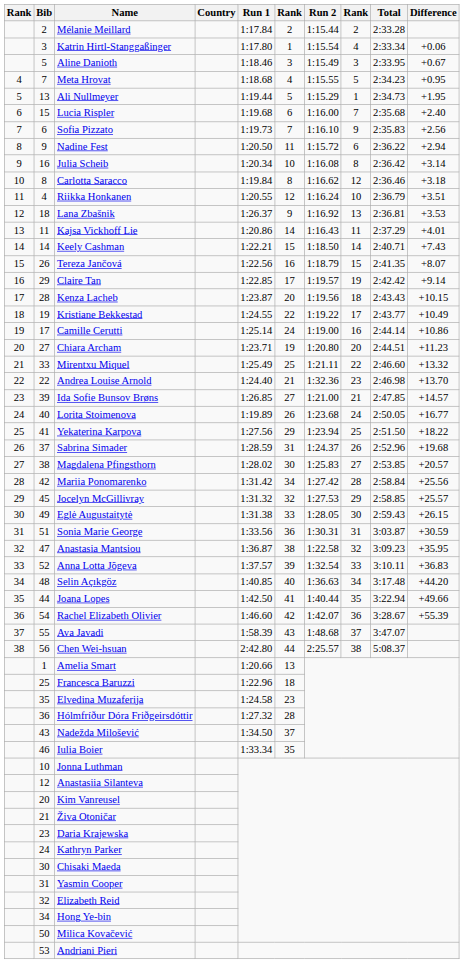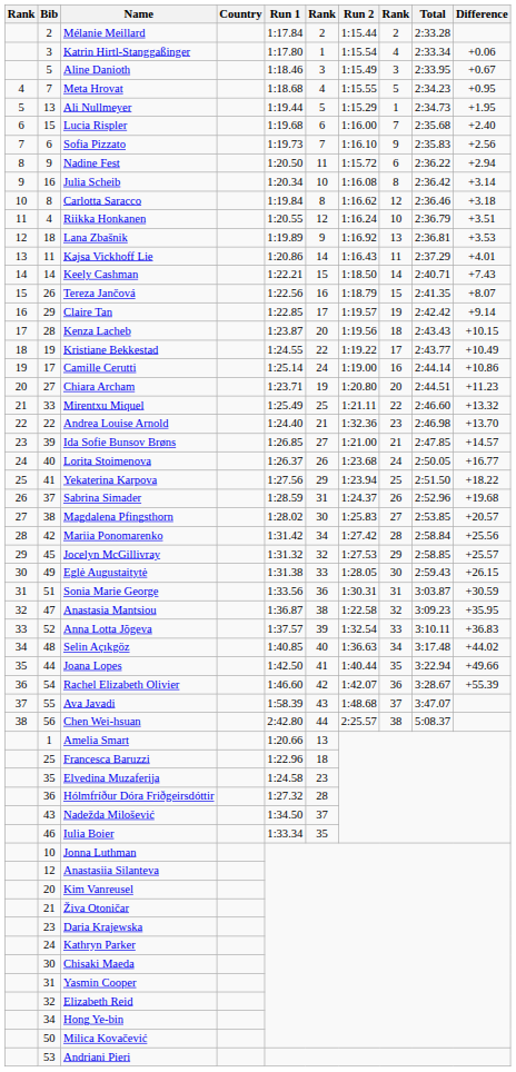 <table class="wikitable sortable" style="text-align:center">
 <tr>
 <th>Rank</th>
 <th>Bib</th>
 <th>Name</th>
 <th>Country</th>
 <th>Run 1</th>
 <th>Rank</th>
 <th>Run 2</th>
 <th>Rank</th>
 <th>Total</th>
 <th>Difference</th>
 </tr>
 <tr>
 <td></td>
 <td>2</td>
 <td align=left><a href='#'>Mélanie Meillard</a></td>
 <td align=left></td>
 <td>1:17.84</td>
 <td>2</td>
 <td>1:15.44</td>
 <td>2</td>
 <td>2:33.28</td>
 <td></td>
 </tr>
 <tr>
 <td></td>
 <td>3</td>
 <td align=left><a href='#'>Katrin Hirtl-Stanggaßinger</a></td>
 <td align=left></td>
 <td>1:17.80</td>
 <td>1</td>
 <td>1:15.54</td>
 <td>4</td>
 <td>2:33.34</td>
 <td>+0.06</td>
 </tr>
 <tr>
 <td></td>
 <td>5</td>
 <td align=left><a href='#'>Aline Danioth</a></td>
 <td align=left></td>
 <td>1:18.46</td>
 <td>3</td>
 <td>1:15.49</td>
 <td>3</td>
 <td>2:33.95</td>
 <td>+0.67</td>
 </tr>
 <tr>
 <td>4</td>
 <td>7</td>
 <td align=left><a href='#'>Meta Hrovat</a></td>
 <td align=left></td>
 <td>1:18.68</td>
 <td>4</td>
 <td>1:15.55</td>
 <td>5</td>
 <td>2:34.23</td>
 <td>+0.95</td>
 </tr>
 <tr>
 <td>5</td>
 <td>13</td>
 <td align=left><a href='#'>Ali Nullmeyer</a></td>
 <td align=left></td>
 <td>1:19.44</td>
 <td>5</td>
 <td>1:15.29</td>
 <td>1</td>
 <td>2:34.73</td>
 <td>+1.95</td>
 </tr>
 <tr>
 <td>6</td>
 <td>15</td>
 <td align=left><a href='#'>Lucia Rispler</a></td>
 <td align=left></td>
 <td>1:19.68</td>
 <td>6</td>
 <td>1:16.00</td>
 <td>7</td>
 <td>2:35.68</td>
 <td>+2.40</td>
 </tr>
 <tr>
 <td>7</td>
 <td>6</td>
 <td align=left><a href='#'>Sofia Pizzato</a></td>
 <td align=left></td>
 <td>1:19.73</td>
 <td>7</td>
 <td>1:16.10</td>
 <td>9</td>
 <td>2:35.83</td>
 <td>+2.56</td>
 </tr>
 <tr>
 <td>8</td>
 <td>9</td>
 <td align=left><a href='#'>Nadine Fest</a></td>
 <td align=left></td>
 <td>1:20.50</td>
 <td>11</td>
 <td>1:15.72</td>
 <td>6</td>
 <td>2:36.22</td>
 <td>+2.94</td>
 </tr>
 <tr>
 <td>9</td>
 <td>16</td>
 <td align=left><a href='#'>Julia Scheib</a></td>
 <td align=left></td>
 <td>1:20.34</td>
 <td>10</td>
 <td>1:16.08</td>
 <td>8</td>
 <td>2:36.42</td>
 <td>+3.14</td>
 </tr>
 <tr>
 <td>10</td>
 <td>8</td>
 <td align=left><a href='#'>Carlotta Saracco</a></td>
 <td align=left></td>
 <td>1:19.84</td>
 <td>8</td>
 <td>1:16.62</td>
 <td>12</td>
 <td>2:36.46</td>
 <td>+3.18</td>
 </tr>
 <tr>
 <td>11</td>
 <td>4</td>
 <td align=left><a href='#'>Riikka Honkanen</a></td>
 <td align=left></td>
 <td>1:20.55</td>
 <td>12</td>
 <td>1:16.24</td>
 <td>10</td>
 <td>2:36.79</td>
 <td>+3.51</td>
 </tr>
 <tr>
 <td>12</td>
 <td>18</td>
 <td align=left><a href='#'>Lana Zbašnik</a></td>
 <td align=left></td>
-<td>1:26.37</td>
+<td>1:19.89</td>
 <td>9</td>
 <td>1:16.92</td>
 <td>13</td>
 <td>2:36.81</td>
 <td>+3.53</td>
 </tr>
 <tr>
 <td>13</td>
 <td>11</td>
 <td align=left><a href='#'>Kajsa Vickhoff Lie</a></td>
 <td align=left></td>
 <td>1:20.86</td>
 <td>14</td>
 <td>1:16.43</td>
 <td>11</td>
 <td>2:37.29</td>
 <td>+4.01</td>
 </tr>
 <tr>
 <td>14</td>
 <td>14</td>
 <td align=left><a href='#'>Keely Cashman</a></td>
 <td align=left></td>
 <td>1:22.21</td>
 <td>15</td>
 <td>1:18.50</td>
 <td>14</td>
 <td>2:40.71</td>
 <td>+7.43</td>
 </tr>
 <tr>
 <td>15</td>
 <td>26</td>
 <td align=left><a href='#'>Tereza Jančová</a></td>
 <td align=left></td>
 <td>1:22.56</td>
 <td>16</td>
 <td>1:18.79</td>
 <td>15</td>
 <td>2:41.35</td>
 <td>+8.07</td>
 </tr>
 <tr>
 <td>16</td>
 <td>29</td>
 <td align=left><a href='#'>Claire Tan</a></td>
 <td align=left></td>
 <td>1:22.85</td>
 <td>17</td>
 <td>1:19.57</td>
 <td>19</td>
 <td>2:42.42</td>
 <td>+9.14</td>
 </tr>
 <tr>
 <td>17</td>
 <td>28</td>
 <td align=left><a href='#'>Kenza Lacheb</a></td>
 <td align=left></td>
 <td>1:23.87</td>
 <td>20</td>
 <td>1:19.56</td>
 <td>18</td>
 <td>2:43.43</td>
 <td>+10.15</td>
 </tr>
 <tr>
 <td>18</td>
 <td>19</td>
 <td align=left><a href='#'>Kristiane Bekkestad</a></td>
 <td align=left></td>
 <td>1:24.55</td>
 <td>22</td>
 <td>1:19.22</td>
 <td>17</td>
 <td>2:43.77</td>
 <td>+10.49</td>
 </tr>
 <tr>
 <td>19</td>
 <td>17</td>
 <td align=left><a href='#'>Camille Cerutti</a></td>
 <td align=left></td>
 <td>1:25.14</td>
 <td>24</td>
 <td>1:19.00</td>
 <td>16</td>
 <td>2:44.14</td>
 <td>+10.86</td>
 </tr>
 <tr>
 <td>20</td>
 <td>27</td>
 <td align=left><a href='#'>Chiara Archam</a></td>
 <td align=left></td>
 <td>1:23.71</td>
 <td>19</td>
 <td>1:20.80</td>
 <td>20</td>
 <td>2:44.51</td>
 <td>+11.23</td>
 </tr>
 <tr>
 <td>21</td>
 <td>33</td>
 <td align=left><a href='#'>Mirentxu Miquel</a></td>
 <td align=left></td>
 <td>1:25.49</td>
 <td>25</td>
 <td>1:21.11</td>
 <td>22</td>
 <td>2:46.60</td>
 <td>+13.32</td>
 </tr>
 <tr>
 <td>22</td>
 <td>22</td>
 <td align=left><a href='#'>Andrea Louise Arnold</a></td>
 <td align=left></td>
 <td>1:24.40</td>
 <td>21</td>
 <td>1:32.36</td>
 <td>23</td>
 <td>2:46.98</td>
 <td>+13.70</td>
 </tr>
 <tr>
 <td>23</td>
 <td>39</td>
 <td align=left><a href='#'>Ida Sofie Bunsov Brøns</a></td>
 <td align=left></td>
 <td>1:26.85</td>
 <td>27</td>
 <td>1:21.00</td>
 <td>21</td>
 <td>2:47.85</td>
 <td>+14.57</td>
 </tr>
 <tr>
 <td>24</td>
 <td>40</td>
 <td align=left><a href='#'>Lorita Stoimenova</a></td>
 <td align=left></td>
-<td>1:19.89</td>
+<td>1:26.37</td>
 <td>26</td>
 <td>1:23.68</td>
 <td>24</td>
 <td>2:50.05</td>
 <td>+16.77</td>
 </tr>
 <tr>
 <td>25</td>
 <td>41</td>
 <td align=left><a href='#'>Yekaterina Karpova</a></td>
 <td align=left></td>
 <td>1:27.56</td>
 <td>29</td>
 <td>1:23.94</td>
 <td>25</td>
 <td>2:51.50</td>
 <td>+18.22</td>
 </tr>
 <tr>
 <td>26</td>
 <td>37</td>
 <td align=left><a href='#'>Sabrina Simader</a></td>
 <td align=left></td>
 <td>1:28.59</td>
 <td>31</td>
 <td>1:24.37</td>
 <td>26</td>
 <td>2:52.96</td>
 <td>+19.68</td>
 </tr>
 <tr>
 <td>27</td>
 <td>38</td>
 <td align=left><a href='#'>Magdalena Pfingsthorn</a></td>
 <td align=left></td>
 <td>1:28.02</td>
 <td>30</td>
 <td>1:25.83</td>
 <td>27</td>
 <td>2:53.85</td>
 <td>+20.57</td>
 </tr>
 <tr>
 <td>28</td>
 <td>42</td>
 <td align=left><a href='#'>Mariia Ponomarenko</a></td>
 <td align=left></td>
 <td>1:31.42</td>
 <td>34</td>
 <td>1:27.42</td>
 <td>28</td>
 <td>2:58.84</td>
 <td>+25.56</td>
 </tr>
 <tr>
 <td>29</td>
 <td>45</td>
 <td align=left><a href='#'>Jocelyn McGillivray</a></td>
 <td align=left></td>
 <td>1:31.32</td>
 <td>32</td>
 <td>1:27.53</td>
 <td>29</td>
 <td>2:58.85</td>
 <td>+25.57</td>
 </tr>
 <tr>
 <td>30</td>
 <td>49</td>
 <td align=left><a href='#'>Eglė Augustaitytė</a></td>
 <td align=left></td>
 <td>1:31.38</td>
 <td>33</td>
 <td>1:28.05</td>
 <td>30</td>
 <td>2:59.43</td>
 <td>+26.15</td>
 </tr>
 <tr>
 <td>31</td>
 <td>51</td>
 <td align=left><a href='#'>Sonia Marie George</a></td>
 <td align=left></td>
 <td>1:33.56</td>
 <td>36</td>
 <td>1:30.31</td>
 <td>31</td>
 <td>3:03.87</td>
 <td>+30.59</td>
 </tr>
 <tr>
 <td>32</td>
 <td>47</td>
 <td align=left><a href='#'>Anastasia Mantsiou</a></td>
 <td align=left></td>
 <td>1:36.87</td>
 <td>38</td>
 <td>1:22.58</td>
 <td>32</td>
 <td>3:09.23</td>
 <td>+35.95</td>
 </tr>
 <tr>
 <td>33</td>
 <td>52</td>
 <td align=left><a href='#'>Anna Lotta Jõgeva</a></td>
 <td align=left></td>
 <td>1:37.57</td>
 <td>39</td>
 <td>1:32.54</td>
 <td>33</td>
 <td>3:10.11</td>
 <td>+36.83</td>
 </tr>
 <tr>
 <td>34</td>
 <td>48</td>
 <td align=left><a href='#'>Selin Açıkgöz</a></td>
 <td align=left></td>
 <td>1:40.85</td>
 <td>40</td>
 <td>1:36.63</td>
 <td>34</td>
 <td>3:17.48</td>
-<td>+44.20</td>
+<td>+44.02</td>
 </tr>
 <tr>
 <td>35</td>
 <td>44</td>
 <td align=left><a href='#'>Joana Lopes</a></td>
 <td align=left></td>
 <td>1:42.50</td>
 <td>41</td>
 <td>1:40.44</td>
 <td>35</td>
 <td>3:22.94</td>
 <td>+49.66</td>
 </tr>
 <tr>
 <td>36</td>
 <td>54</td>
 <td align=left><a href='#'>Rachel Elizabeth Olivier</a></td>
 <td align=left></td>
 <td>1:46.60</td>
 <td>42</td>
 <td>1:42.07</td>
 <td>36</td>
 <td>3:28.67</td>
 <td>+55.39</td>
 </tr>
 <tr>
 <td>37</td>
 <td>55</td>
 <td align=left><a href='#'>Ava Javadi</a></td>
 <td align=left></td>
 <td>1:58.39</td>
 <td>43</td>
 <td>1:48.68</td>
 <td>37</td>
 <td>3:47.07</td>
 <td></td>
 </tr>
 <tr>
 <td>38</td>
 <td>56</td>
 <td align=left><a href='#'>Chen Wei-hsuan</a></td>
 <td align=left></td>
 <td>2:42.80</td>
 <td>44</td>
 <td>2:25.57</td>
 <td>38</td>
 <td>5:08.37</td>
 <td></td>
 </tr>
 <tr>
 <td></td>
 <td>1</td>
 <td align=left><a href='#'>Amelia Smart</a></td>
 <td align=left></td>
 <td>1:20.66</td>
 <td>13</td>
 <td rowspan=6 colspan=4></td>
 </tr>
 <tr>
 <td></td>
 <td>25</td>
 <td align=left><a href='#'>Francesca Baruzzi</a></td>
 <td align=left></td>
 <td>1:22.96</td>
 <td>18</td>
 </tr>
 <tr>
 <td></td>
 <td>35</td>
 <td align=left><a href='#'>Elvedina Muzaferija</a></td>
 <td align=left></td>
 <td>1:24.58</td>
 <td>23</td>
 </tr>
 <tr>
 <td></td>
 <td>36</td>
 <td align=left><a href='#'>Hólmfríður Dóra Friðgeirsdóttir</a></td>
 <td align=left></td>
 <td>1:27.32</td>
 <td>28</td>
 </tr>
 <tr>
 <td></td>
 <td>43</td>
 <td align=left><a href='#'>Nadežda Milošević</a></td>
 <td align=left></td>
 <td>1:34.50</td>
 <td>37</td>
 </tr>
 <tr>
 <td></td>
 <td>46</td>
 <td align=left><a href='#'>Iulia Boier</a></td>
 <td align=left></td>
 <td>1:33.34</td>
 <td>35</td>
 </tr>
 <tr>
 <td></td>
 <td>10</td>
 <td align=left><a href='#'>Jonna Luthman</a></td>
 <td align=left></td>
 <td rowspan=11 colspan=6></td>
 </tr>
 <tr>
 <td></td>
 <td>12</td>
 <td align=left><a href='#'>Anastasiia Silanteva</a></td>
 <td align=left></td>
 </tr>
 <tr>
 <td></td>
 <td>20</td>
 <td align=left><a href='#'>Kim Vanreusel</a></td>
 <td align=left></td>
 </tr>
 <tr>
 <td></td>
 <td>21</td>
 <td align=left><a href='#'>Živa Otoničar</a></td>
 <td align=left></td>
 </tr>
 <tr>
 <td></td>
 <td>23</td>
 <td align=left><a href='#'>Daria Krajewska</a></td>
 <td align=left></td>
 </tr>
 <tr>
 <td></td>
 <td>24</td>
 <td align=left><a href='#'>Kathryn Parker</a></td>
 <td align=left></td>
 </tr>
 <tr>
 <td></td>
 <td>30</td>
 <td align=left><a href='#'>Chisaki Maeda</a></td>
 <td align=left></td>
 </tr>
 <tr>
 <td></td>
 <td>31</td>
 <td align=left><a href='#'>Yasmin Cooper</a></td>
 <td align=left></td>
 </tr>
 <tr>
 <td></td>
 <td>32</td>
 <td align=left><a href='#'>Elizabeth Reid</a></td>
 <td align=left></td>
 </tr>
 <tr>
 <td></td>
 <td>34</td>
 <td align=left><a href='#'>Hong Ye-bin</a></td>
 <td align=left></td>
 </tr>
 <tr>
 <td></td>
 <td>50</td>
 <td align=left><a href='#'>Milica Kovačević</a></td>
 <td align=left></td>
 </tr>
 <tr>
 <td></td>
 <td>53</td>
 <td align=left><a href='#'>Andriani Pieri </a></td>
 <td align=left></td>
 <td colspan=6></td>
 </tr>
 </table>
